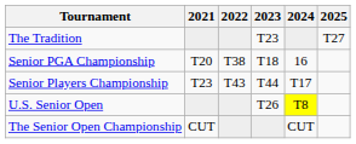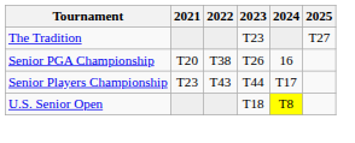 <table class="wikitable" style="font-size:95%;text-align:center;">
 <tr>
 <th>Tournament</th>
 <th>2021</th>
 <th>2022</th>
 <th>2023</th>
 <th>2024</th>
 <th>2025</th>
 </tr>
 <tr>
 <td align=left><a href='#'>The Tradition</a></td>
 <td style="background:#eeeeee;"></td>
 <td style="background:#eeeeee;"></td>
 <td>T23</td>
 <td style="background:#eeeeee;"></td>
 <td>T27</td>
 </tr>
 <tr>
 <td align=left><a href='#'>Senior PGA Championship</a></td>
 <td>T20</td>
 <td>T38</td>
-<td>T18</td>
+<td>T26</td>
 <td>16</td>
 <td></td>
 </tr>
 <tr>
 <td align=left><a href='#'>Senior Players Championship</a></td>
 <td>T23</td>
 <td>T43</td>
 <td>T44</td>
 <td>T17</td>
 <td></td>
 </tr>
 <tr>
 <td align=left><a href='#'>U.S. Senior Open</a></td>
 <td style="background:#eeeeee;"></td>
 <td style="background:#eeeeee;"></td>
-<td>T26</td>
+<td>T18</td>
 <td style="background:yellow;">T8</td>
 <td></td>
 </tr>
-<tr>
-<td align=left><a href='#'>The Senior Open Championship</a></td>
-<td>CUT</td>
-<td style="background:#eeeeee;"></td>
-<td style="background:#eeeeee;"></td>
-<td>CUT</td>
-<td></td>
-</tr>
 </table>
